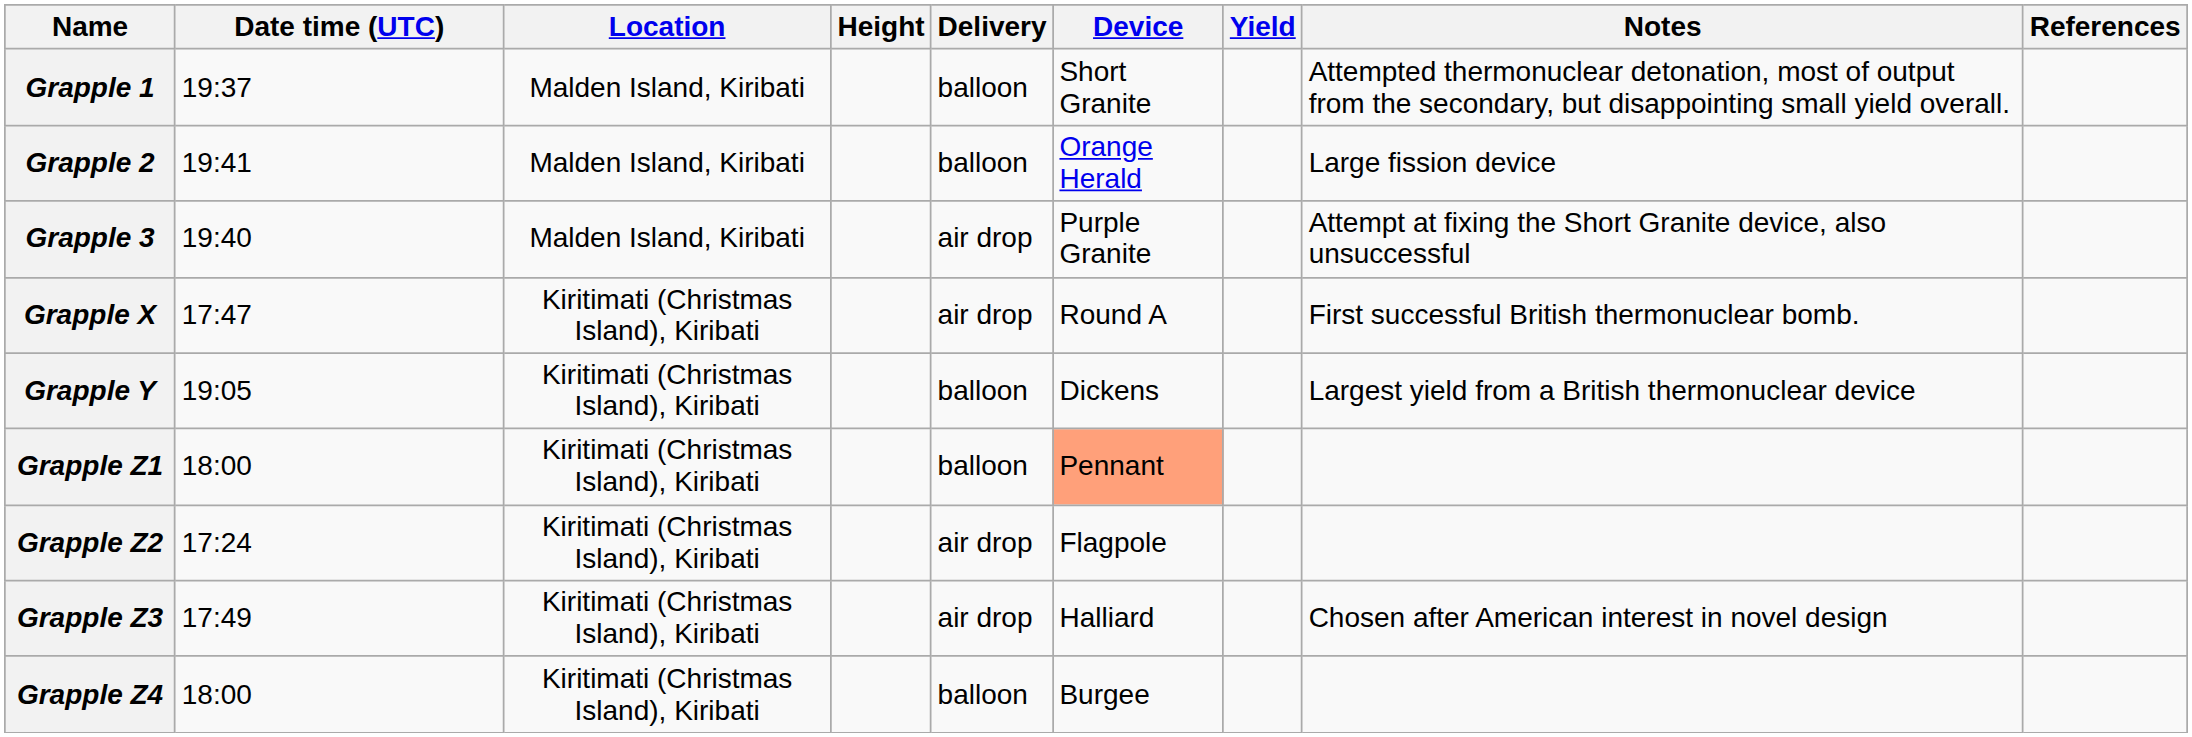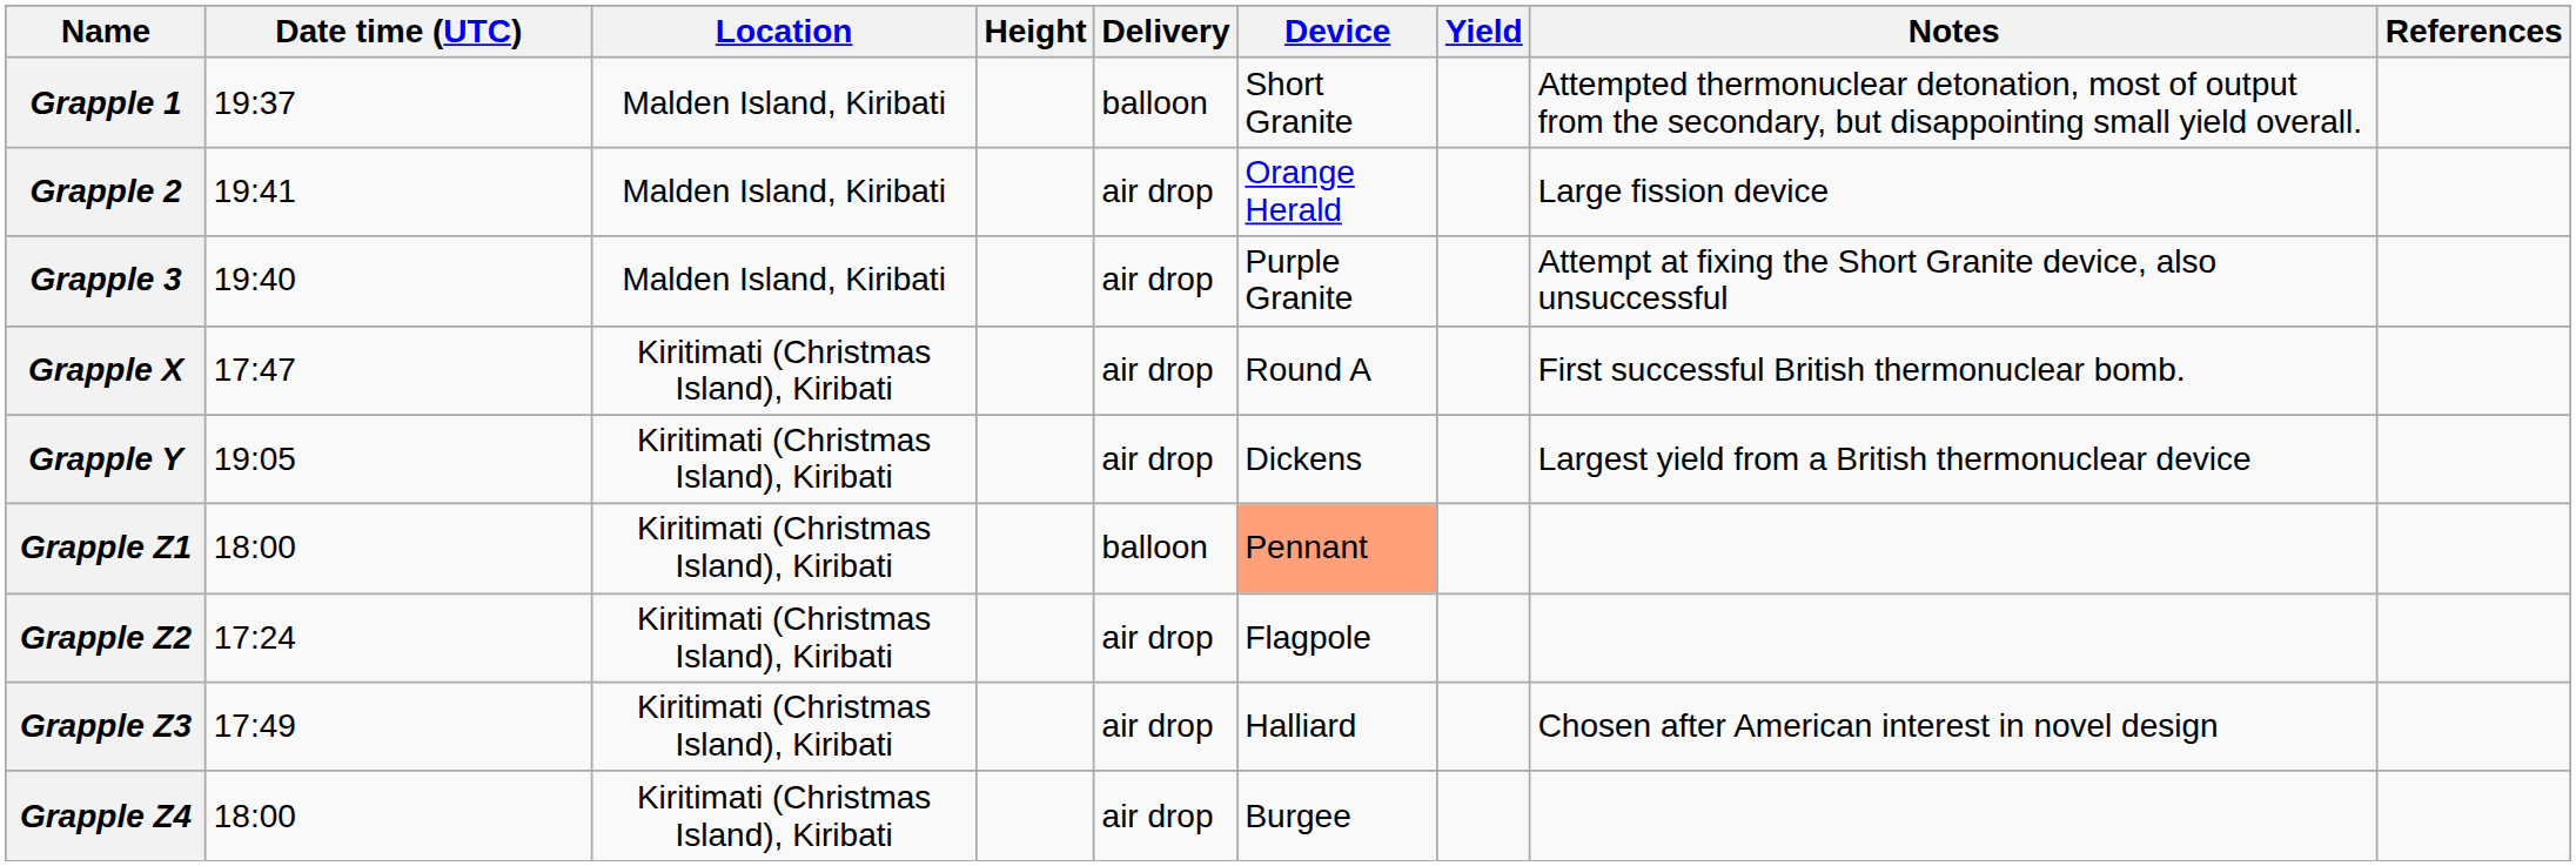 <table class="wikitable sortable">
 <tr>
 <th style=" width: 90px;">Name</th>
 <th style=" width: 180px">Date time (<a href='#'>UTC</a>)</th>
 <th style=" width: 180px"><a href='#'>Location</a></th>
 <th>Height</th>
 <th>Delivery</th>
 <th style=" width: 90px"><a href='#'>Device</a></th>
 <th><a href='#'>Yield</a></th>
 <th class="unsortable">Notes</th>
 <th class="unsortable">References</th>
 </tr>
 <tr>
 <th><em>Grapple 1</em></th>
 <td> 19:37</td>
 <td style="text-align:center;">Malden Island, Kiribati<br></td>
 <td> </td>
 <td>balloon</td>
 <td>Short Granite</td>
 <td style="text-align:center;"></td>
 <td>Attempted thermonuclear detonation, most of output from the secondary, but disappointing small yield overall.</td>
 <td></td>
 </tr>
 <tr>
 <th><em>Grapple 2</em></th>
 <td> 19:41</td>
 <td style="text-align:center;">Malden Island, Kiribati<br></td>
 <td> </td>
-<td>balloon</td>
+<td>air drop</td>
 <td><a href='#'>Orange Herald</a></td>
 <td style="text-align:center;"></td>
 <td>Large fission device</td>
 <td></td>
 </tr>
 <tr>
 <th><em>Grapple 3</em></th>
 <td> 19:40</td>
 <td style="text-align:center;">Malden Island, Kiribati<br></td>
 <td> </td>
 <td>air drop</td>
 <td>Purple Granite</td>
 <td style="text-align:center;"></td>
 <td>Attempt at fixing the Short Granite device, also unsuccessful</td>
 <td></td>
 </tr>
 <tr>
 <th><em>Grapple X</em></th>
 <td> 17:47</td>
 <td style="text-align:center;">Kiritimati (Christmas Island), Kiribati<br></td>
 <td> </td>
 <td>air drop</td>
 <td>Round A</td>
 <td style="text-align:center;"></td>
 <td>First successful British thermonuclear bomb.</td>
 <td></td>
 </tr>
 <tr>
 <th><em>Grapple Y</em></th>
 <td> 19:05</td>
 <td style="text-align:center;">Kiritimati (Christmas Island), Kiribati<br></td>
 <td></td>
-<td>balloon</td>
+<td>air drop</td>
 <td>Dickens</td>
 <td style="text-align:center;"></td>
 <td>Largest yield from a British thermonuclear device</td>
 <td></td>
 </tr>
 <tr>
 <th><em>Grapple Z1</em></th>
 <td> 18:00</td>
 <td style="text-align:center;">Kiritimati (Christmas Island), Kiribati<br></td>
 <td> </td>
 <td>balloon</td>
 <td style="background: lightsalmon;">Pennant</td>
 <td style="text-align:center;"></td>
 <td></td>
 <td></td>
 </tr>
 <tr>
 <th><em>Grapple Z2</em></th>
 <td> 17:24</td>
 <td style="text-align:center;">Kiritimati (Christmas Island), Kiribati<br></td>
 <td> </td>
 <td>air drop</td>
 <td>Flagpole</td>
 <td style="text-align:center;"></td>
 <td></td>
 <td></td>
 </tr>
 <tr>
 <th><em>Grapple Z3</em></th>
 <td> 17:49</td>
 <td style="text-align:center;">Kiritimati (Christmas Island), Kiribati<br></td>
 <td></td>
 <td>air drop</td>
 <td>Halliard</td>
 <td style="text-align:center;"></td>
 <td>Chosen after American interest in novel design</td>
 <td></td>
 </tr>
 <tr>
 <th><em>Grapple Z4</em></th>
 <td> 18:00</td>
 <td style="text-align:center;">Kiritimati (Christmas Island), Kiribati<br></td>
 <td> </td>
-<td>balloon</td>
+<td>air drop</td>
 <td>Burgee</td>
 <td style="text-align:center;"></td>
 <td></td>
 <td></td>
 </tr>
 </table>
